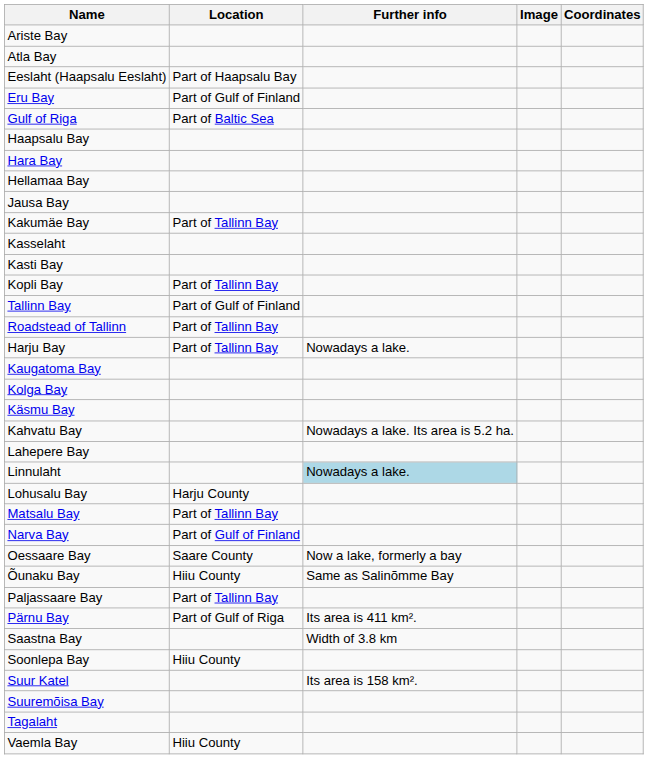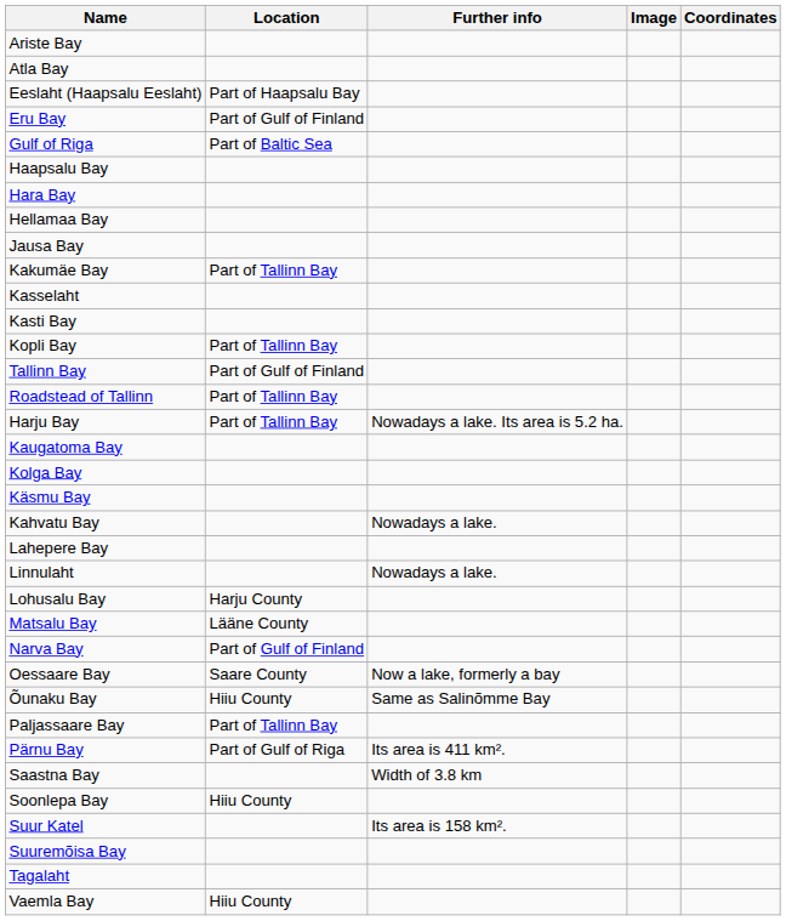 <table class="wikitable sortable">
 <tr>
 <th>Name</th>
 <th>Location</th>
 <th>Further info</th>
 <th>Image</th>
 <th>Coordinates</th>
 </tr>
 <tr>
 <td>Ariste Bay</td>
 <td></td>
 <td></td>
 <td></td>
 <td></td>
 </tr>
 <tr>
 <td>Atla Bay</td>
 <td></td>
 <td></td>
 <td></td>
 <td></td>
 </tr>
 <tr>
 <td>Eeslaht (Haapsalu Eeslaht)</td>
 <td>Part of Haapsalu Bay</td>
 <td></td>
 <td></td>
 <td></td>
 </tr>
 <tr>
 <td><a href='#'>Eru Bay</a></td>
 <td>Part of Gulf of Finland</td>
 <td></td>
 <td></td>
 <td></td>
 </tr>
 <tr>
 <td><a href='#'>Gulf of Riga</a></td>
 <td>Part of <a href='#'>Baltic Sea</a></td>
 <td></td>
 <td></td>
 <td></td>
 </tr>
 <tr>
 <td>Haapsalu Bay</td>
 <td></td>
 <td></td>
 <td></td>
 <td></td>
 </tr>
 <tr>
 <td><a href='#'>Hara Bay</a></td>
 <td></td>
 <td></td>
 <td></td>
 <td></td>
 </tr>
 <tr>
 <td>Hellamaa Bay</td>
 <td></td>
 <td></td>
 <td></td>
 <td></td>
 </tr>
 <tr>
 <td>Jausa Bay</td>
 <td></td>
 <td></td>
 <td></td>
 <td></td>
 </tr>
 <tr>
 <td>Kakumäe Bay</td>
 <td>Part of <a href='#'>Tallinn Bay</a></td>
 <td></td>
 <td></td>
 <td></td>
 </tr>
 <tr>
 <td>Kasselaht</td>
 <td></td>
 <td></td>
 <td></td>
 <td></td>
 </tr>
 <tr>
 <td>Kasti Bay</td>
 <td></td>
 <td></td>
 <td></td>
 <td></td>
 </tr>
 <tr>
 <td>Kopli Bay</td>
 <td>Part of <a href='#'>Tallinn Bay</a></td>
 <td></td>
 <td></td>
 <td></td>
 </tr>
 <tr>
 <td><a href='#'>Tallinn Bay</a></td>
 <td>Part of Gulf of Finland</td>
 <td></td>
 <td></td>
 <td></td>
 </tr>
 <tr>
 <td><a href='#'>Roadstead of Tallinn</a></td>
 <td>Part of <a href='#'>Tallinn Bay</a></td>
 <td></td>
 <td></td>
 <td></td>
 </tr>
 <tr>
 <td>Harju Bay</td>
 <td>Part of <a href='#'>Tallinn Bay</a></td>
-<td>Nowadays a lake.</td>
+<td>Nowadays a lake. Its area is 5.2 ha.</td>
 <td></td>
 <td></td>
 </tr>
 <tr>
 <td><a href='#'>Kaugatoma Bay</a></td>
 <td></td>
 <td></td>
 <td></td>
 <td></td>
 </tr>
 <tr>
 <td><a href='#'>Kolga Bay</a></td>
 <td></td>
 <td></td>
 <td></td>
 <td></td>
 </tr>
 <tr>
 <td><a href='#'>Käsmu Bay</a></td>
 <td></td>
 <td></td>
 <td></td>
 <td></td>
 </tr>
 <tr>
 <td>Kahvatu Bay</td>
 <td></td>
-<td>Nowadays a lake. Its area is 5.2 ha.</td>
+<td>Nowadays a lake.</td>
 <td></td>
 <td></td>
 </tr>
 <tr>
 <td>Lahepere Bay</td>
 <td></td>
 <td></td>
 <td></td>
 <td></td>
 </tr>
 <tr>
 <td>Linnulaht</td>
 <td></td>
-<td style="background: lightblue;">Nowadays a lake.</td>
+<td>Nowadays a lake.</td>
 <td></td>
 <td></td>
 </tr>
 <tr>
 <td>Lohusalu Bay</td>
 <td>Harju County</td>
 <td></td>
 <td></td>
 <td></td>
 </tr>
 <tr>
 <td><a href='#'>Matsalu Bay</a></td>
-<td>Part of <a href='#'>Tallinn Bay</a></td>
+<td>Lääne County</td>
 <td></td>
 <td></td>
 <td></td>
 </tr>
 <tr>
 <td><a href='#'>Narva Bay</a></td>
 <td>Part of <a href='#'>Gulf of Finland</a></td>
 <td></td>
 <td></td>
 <td></td>
 </tr>
 <tr>
 <td>Oessaare Bay</td>
 <td>Saare County</td>
 <td>Now a lake, formerly a bay</td>
 <td></td>
 <td></td>
 </tr>
 <tr>
 <td>Õunaku Bay</td>
 <td>Hiiu County</td>
 <td>Same as Salinõmme Bay</td>
 <td></td>
 <td></td>
 </tr>
 <tr>
 <td>Paljassaare Bay</td>
 <td>Part of <a href='#'>Tallinn Bay</a></td>
 <td></td>
 <td></td>
 <td></td>
 </tr>
 <tr>
 <td><a href='#'>Pärnu Bay</a></td>
 <td>Part of Gulf of Riga</td>
 <td>Its area is 411 km².</td>
 <td></td>
 <td></td>
 </tr>
 <tr>
 <td>Saastna Bay</td>
 <td></td>
 <td>Width of 3.8 km</td>
 <td></td>
 <td></td>
 </tr>
 <tr>
 <td>Soonlepa Bay</td>
 <td>Hiiu County</td>
 <td></td>
 <td></td>
 <td></td>
 </tr>
 <tr>
 <td><a href='#'>Suur Katel</a></td>
 <td></td>
 <td>Its area is 158 km².</td>
 <td></td>
 <td></td>
 </tr>
 <tr>
 <td><a href='#'>Suuremõisa Bay</a></td>
 <td></td>
 <td></td>
 <td></td>
 <td></td>
 </tr>
 <tr>
 <td><a href='#'>Tagalaht</a></td>
 <td></td>
 <td></td>
 <td></td>
 <td></td>
 </tr>
 <tr>
 <td>Vaemla Bay</td>
 <td>Hiiu County</td>
 <td></td>
 <td></td>
 <td></td>
 </tr>
 </table>
